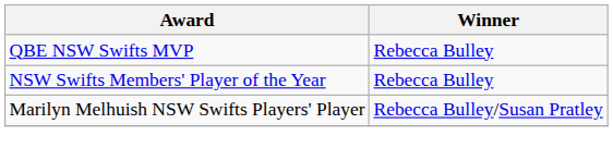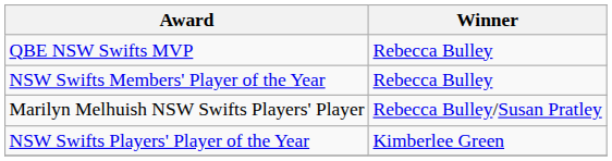 <table class="wikitable collapsible">
 <tr>
 <th>Award</th>
 <th>Winner</th>
 </tr>
 <tr>
 <td><a href='#'>QBE NSW Swifts MVP</a></td>
 <td><a href='#'>Rebecca Bulley</a></td>
 </tr>
 <tr>
 <td><a href='#'>NSW Swifts Members' Player of the Year</a></td>
 <td><a href='#'>Rebecca Bulley</a></td>
 </tr>
 <tr>
 <td>Marilyn Melhuish NSW Swifts Players' Player</td>
 <td><a href='#'>Rebecca Bulley</a>/<a href='#'>Susan Pratley</a></td>
 </tr>
 <tr>
+<td><a href='#'>NSW Swifts Players' Player of the Year</a></td>
+<td><a href='#'>Kimberlee Green</a></td>
+</tr>
+<tr>
 </tr>
 </table>
